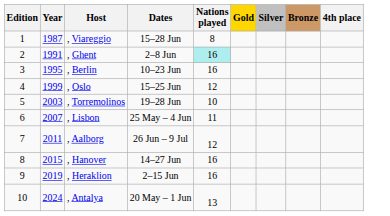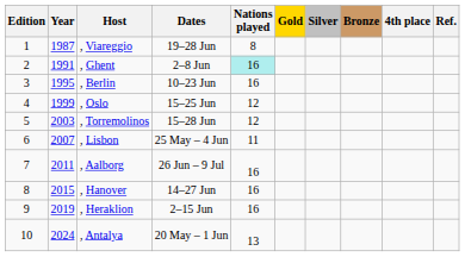 <table class=wikitable>
 <tr>
 <th>Edition</th>
 <th>Year</th>
 <th>Host</th>
 <th>Dates</th>
 <th>Nations<br>played</th>
 <td bgcolor="gold"><strong>Gold</strong></td>
 <td bgcolor="silver"><strong>Silver</strong></td>
 <td bgcolor="cc9966"><strong>Bronze</strong></td>
 <th>4th place</th>
+<th>Ref.</th>
 </tr>
 <tr align=center>
 <td>1</td>
 <td><a href='#'>1987</a></td>
 <td align=left>, <a href='#'>Viareggio</a></td>
-<td>15–28 Jun</td>
+<td>19–28 Jun</td>
 <td>8</td>
+<td></td>
 <td></td>
 <td></td>
 <td></td>
 <td></td>
 </tr>
 <tr align=center>
 <td>2</td>
 <td><a href='#'>1991</a></td>
 <td align=left> , <a href='#'>Ghent</a></td>
 <td>2–8 Jun</td>
 <td style="background: paleturquoise;">16</td>
 <td><em></em></td>
 <td></td>
 <td></td>
 <td></td>
+<td></td>
 </tr>
 <tr align=center>
 <td>3</td>
 <td><a href='#'>1995</a></td>
 <td align=left>, <a href='#'>Berlin</a></td>
 <td>10–23 Jun</td>
 <td>16</td>
+<td></td>
 <td></td>
 <td></td>
 <td></td>
 <td></td>
 </tr>
 <tr align=center>
 <td>4</td>
 <td><a href='#'>1999</a></td>
 <td align=left>, <a href='#'>Oslo</a></td>
 <td>15–25 Jun</td>
 <td>12</td>
 <td></td>
 <td></td>
 <td></td>
 <td></td>
+<td></td>
 </tr>
 <tr align=center>
 <td>5</td>
 <td><a href='#'>2003</a></td>
 <td align=left>, <a href='#'>Torremolinos</a></td>
-<td>19–28 Jun</td>
-<td>10</td>
+<td>15–28 Jun</td>
+<td>12</td>
+<td></td>
 <td></td>
 <td></td>
 <td></td>
 <td></td>
 </tr>
 <tr align=center>
 <td>6</td>
 <td><a href='#'>2007</a></td>
 <td align=left>, <a href='#'>Lisbon</a></td>
 <td>25 May – 4 Jun</td>
 <td>11</td>
 <td></td>
 <td></td>
 <td></td>
 <td></td>
+<td></td>
 </tr>
 <tr align=center>
 <td>7</td>
 <td><a href='#'>2011</a></td>
 <td align=left>, <a href='#'>Aalborg</a></td>
 <td>26 Jun – 9 Jul</td>
-<td><br>12</td>
+<td><br>16</td>
+<td></td>
 <td></td>
 <td></td>
 <td></td>
 <td></td>
 </tr>
 <tr align=center>
 <td>8</td>
 <td><a href='#'>2015</a></td>
 <td align=left>, <a href='#'>Hanover</a></td>
 <td>14–27 Jun</td>
 <td>16</td>
 <td></td>
 <td></td>
 <td></td>
 <td></td>
+<td></td>
 </tr>
 <tr align=center>
 <td>9</td>
 <td><a href='#'>2019</a></td>
 <td align=left>, <a href='#'>Heraklion</a></td>
 <td>2–15 Jun</td>
 <td>16</td>
+<td></td>
 <td></td>
 <td></td>
 <td></td>
 <td></td>
 </tr>
 <tr align=center>
 <td>10</td>
 <td><a href='#'>2024</a></td>
 <td align=left>, <a href='#'>Antalya</a></td>
 <td>20 May – 1 Jun</td>
 <td><br>13</td>
 <td></td>
 <td></td>
 <td></td>
 <td></td>
+<td></td>
 </tr>
 </table>
